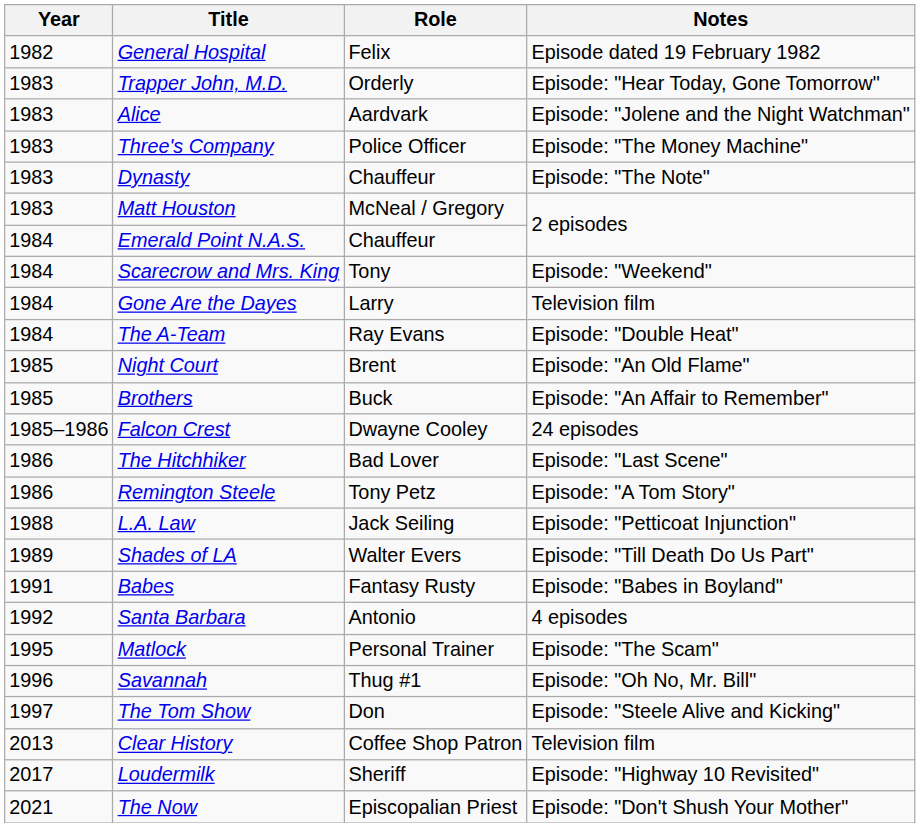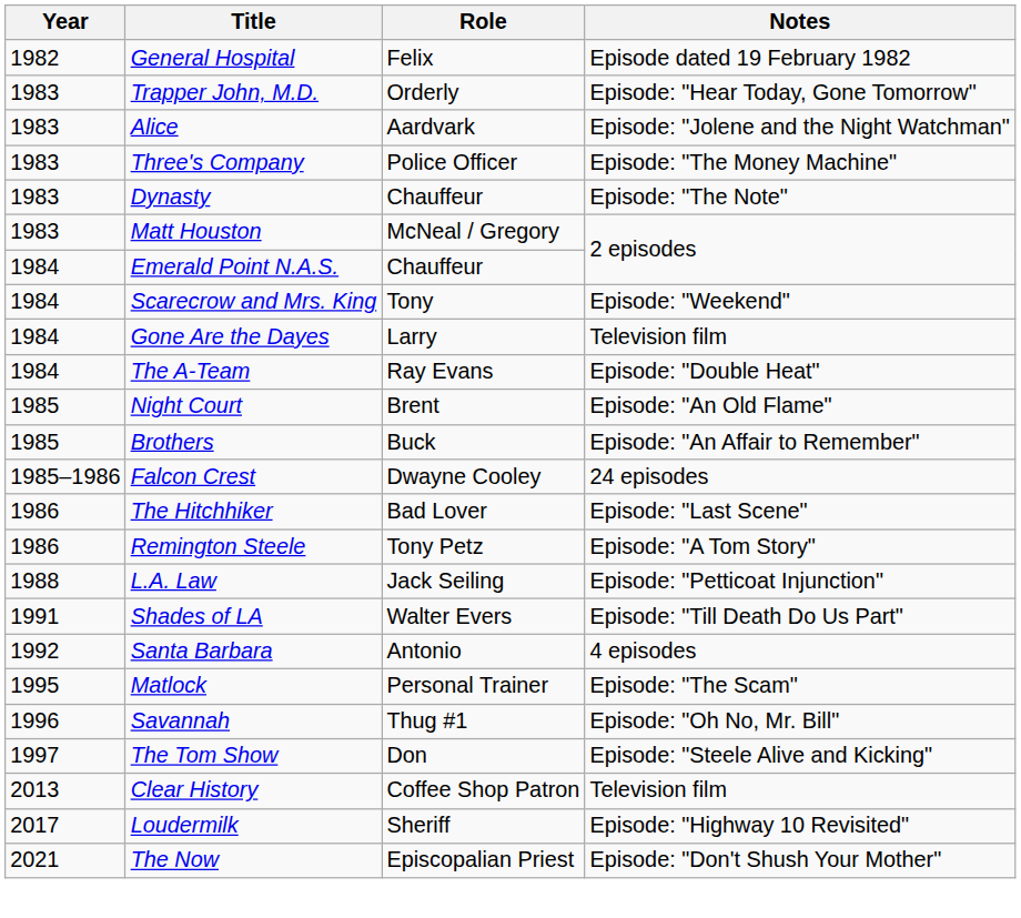 <table class="wikitable sortable">
 <tr>
 <th>Year</th>
 <th>Title</th>
 <th>Role</th>
 <th>Notes</th>
 </tr>
 <tr>
 <td>1982</td>
 <td><em><a href='#'>General Hospital</a></em></td>
 <td>Felix</td>
 <td>Episode dated 19 February 1982</td>
 </tr>
 <tr>
 <td>1983</td>
 <td><em><a href='#'>Trapper John, M.D.</a></em></td>
 <td>Orderly</td>
 <td>Episode: "Hear Today, Gone Tomorrow"</td>
 </tr>
 <tr>
 <td>1983</td>
 <td><a href='#'><em>Alice</em></a></td>
 <td>Aardvark</td>
 <td>Episode: "Jolene and the Night Watchman"</td>
 </tr>
 <tr>
 <td>1983</td>
 <td><em><a href='#'>Three's Company</a></em></td>
 <td>Police Officer</td>
 <td>Episode: "The Money Machine"</td>
 </tr>
 <tr>
 <td>1983</td>
 <td><a href='#'><em>Dynasty</em></a></td>
 <td>Chauffeur</td>
 <td>Episode: "The Note"</td>
 </tr>
 <tr>
 <td>1983</td>
 <td><em><a href='#'>Matt Houston</a></em></td>
 <td>McNeal / Gregory</td>
 <td rowspan="2">2 episodes</td>
 </tr>
 <tr>
 <td>1984</td>
 <td><em><a href='#'>Emerald Point N.A.S.</a></em></td>
 <td>Chauffeur</td>
 </tr>
 <tr>
 <td>1984</td>
 <td><em><a href='#'>Scarecrow and Mrs. King</a></em></td>
 <td>Tony</td>
 <td>Episode: "Weekend"</td>
 </tr>
 <tr>
 <td>1984</td>
 <td><em><a href='#'>Gone Are the Dayes</a></em></td>
 <td>Larry</td>
 <td>Television film</td>
 </tr>
 <tr>
 <td>1984</td>
 <td><em><a href='#'>The A-Team</a></em></td>
 <td>Ray Evans</td>
 <td>Episode: "Double Heat"</td>
 </tr>
 <tr>
 <td>1985</td>
 <td><em><a href='#'>Night Court</a></em></td>
 <td>Brent</td>
 <td>Episode: "An Old Flame"</td>
 </tr>
 <tr>
 <td>1985</td>
 <td><a href='#'><em>Brothers</em></a></td>
 <td>Buck</td>
 <td>Episode: "An Affair to Remember"</td>
 </tr>
 <tr>
 <td>1985–1986</td>
 <td><em><a href='#'>Falcon Crest</a></em></td>
 <td>Dwayne Cooley</td>
 <td>24 episodes</td>
 </tr>
 <tr>
 <td>1986</td>
 <td><a href='#'><em>The Hitchhiker</em></a></td>
 <td>Bad Lover</td>
 <td>Episode: "Last Scene"</td>
 </tr>
 <tr>
 <td>1986</td>
 <td><em><a href='#'>Remington Steele</a></em></td>
 <td>Tony Petz</td>
 <td>Episode: "A Tom Story"</td>
 </tr>
 <tr>
 <td>1988</td>
 <td><em><a href='#'>L.A. Law</a></em></td>
 <td>Jack Seiling</td>
 <td>Episode: "Petticoat Injunction"</td>
 </tr>
 <tr>
-<td>1989</td>
+<td>1991</td>
 <td><em><a href='#'>Shades of LA</a></em></td>
 <td>Walter Evers</td>
 <td>Episode: "Till Death Do Us Part"</td>
-</tr>
-<tr>
-<td>1991</td>
-<td><a href='#'><em>Babes</em></a></td>
-<td>Fantasy Rusty</td>
-<td>Episode: "Babes in Boyland"</td>
 </tr>
 <tr>
 <td>1992</td>
 <td><a href='#'><em>Santa Barbara</em></a></td>
 <td>Antonio</td>
 <td>4 episodes</td>
 </tr>
 <tr>
 <td>1995</td>
 <td><a href='#'><em>Matlock</em></a></td>
 <td>Personal Trainer</td>
 <td>Episode: "The Scam"</td>
 </tr>
 <tr>
 <td>1996</td>
 <td><a href='#'><em>Savannah</em></a></td>
 <td>Thug #1</td>
 <td>Episode: "Oh No, Mr. Bill"</td>
 </tr>
 <tr>
 <td>1997</td>
 <td><em><a href='#'>The Tom Show</a></em></td>
 <td>Don</td>
 <td>Episode: "Steele Alive and Kicking"</td>
 </tr>
 <tr>
 <td>2013</td>
 <td><em><a href='#'>Clear History</a></em></td>
 <td>Coffee Shop Patron</td>
 <td>Television film</td>
 </tr>
 <tr>
 <td>2017</td>
 <td><a href='#'><em>Loudermilk</em></a></td>
 <td>Sheriff</td>
 <td>Episode: "Highway 10 Revisited"</td>
 </tr>
 <tr>
 <td>2021</td>
 <td><a href='#'><em>The Now</em></a></td>
 <td>Episcopalian Priest</td>
 <td>Episode: "Don't Shush Your Mother"</td>
 </tr>
 </table>
